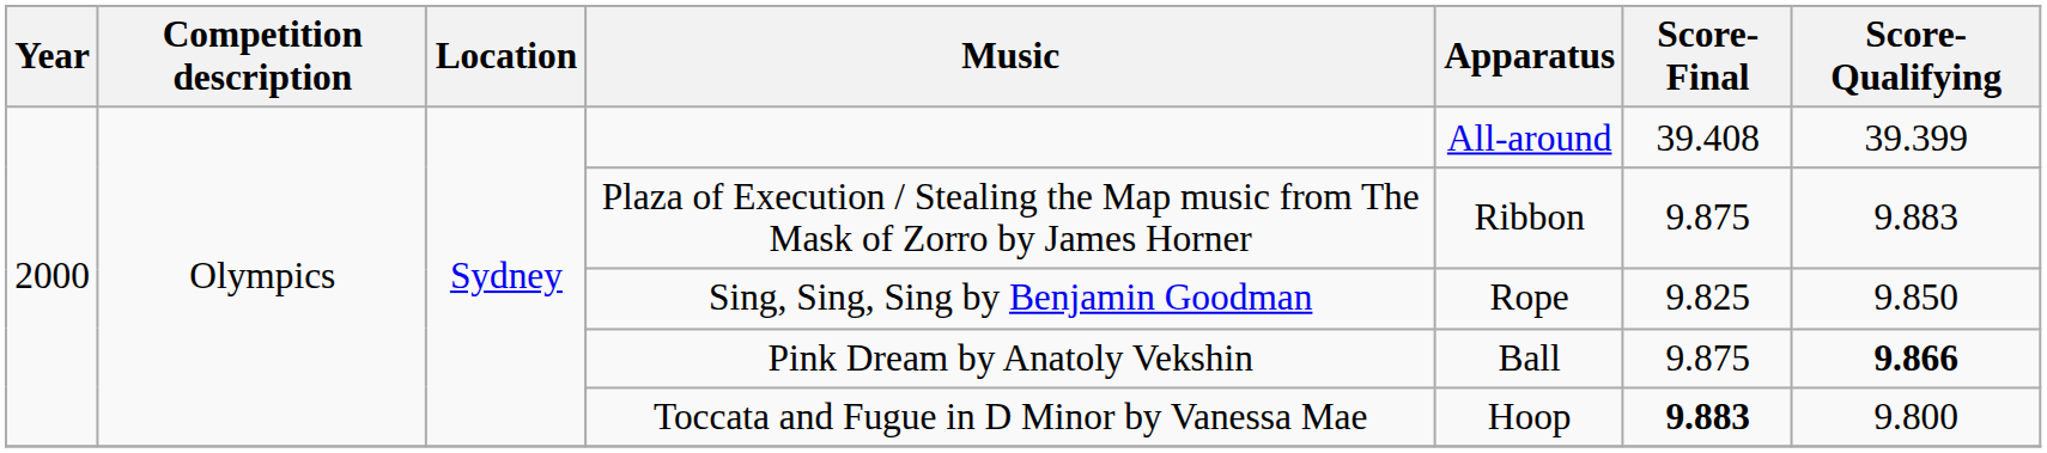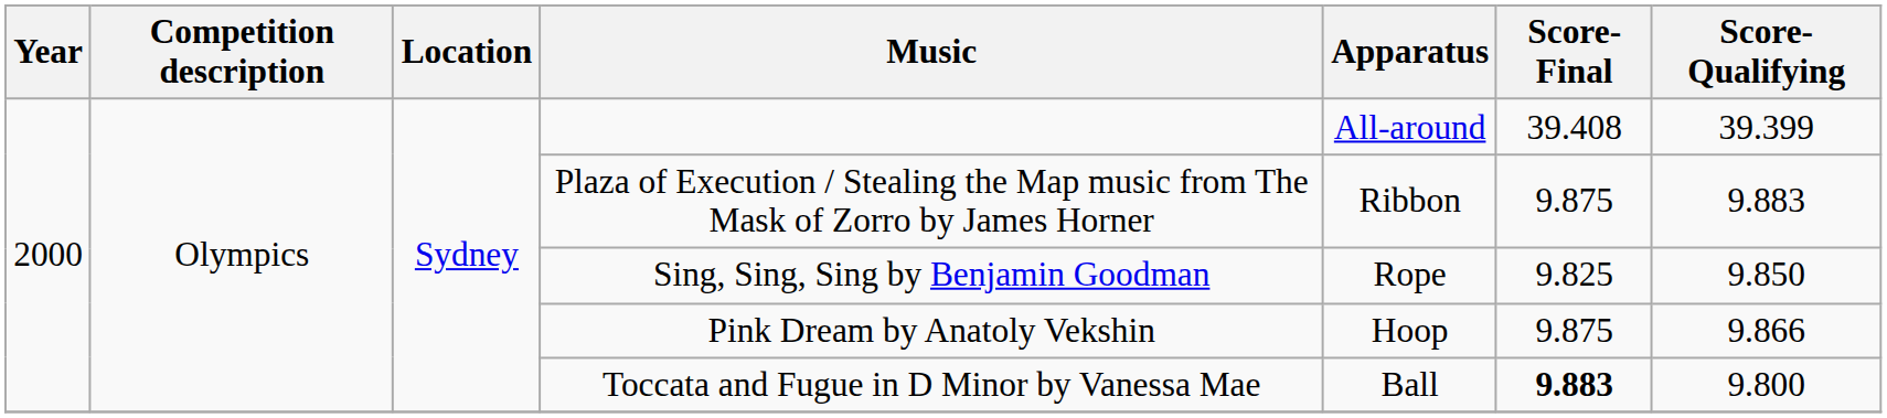 <table class="wikitable" style="text-align:center">
 <tr>
 <th>Year</th>
 <th>Competition description</th>
 <th>Location</th>
 <th>Music</th>
 <th>Apparatus</th>
 <th>Score-Final</th>
 <th>Score-Qualifying</th>
 </tr>
 <tr>
 <td rowspan="5">2000</td>
 <td rowspan="5">Olympics</td>
 <td rowspan="5"><a href='#'>Sydney</a></td>
 <td></td>
 <td><a href='#'>All-around</a></td>
 <td>39.408</td>
 <td>39.399</td>
 </tr>
 <tr>
 <td>Plaza of Execution / Stealing the Map music from The Mask of Zorro by James Horner</td>
 <td>Ribbon</td>
 <td>9.875</td>
 <td>9.883</td>
 </tr>
 <tr>
 <td>Sing, Sing, Sing by <a href='#'>Benjamin Goodman</a></td>
 <td>Rope</td>
 <td>9.825</td>
 <td>9.850</td>
 </tr>
 <tr>
 <td>Pink Dream by Anatoly Vekshin</td>
-<td>Ball</td>
+<td>Hoop</td>
 <td>9.875</td>
-<td><strong>9.866</strong></td>
+<td>9.866</td>
 </tr>
 <tr>
 <td>Toccata and Fugue in D Minor by Vanessa Mae</td>
-<td>Hoop</td>
+<td>Ball</td>
 <td><strong>9.883</strong></td>
 <td>9.800</td>
 </tr>
 <tr>
 </tr>
 </table>
